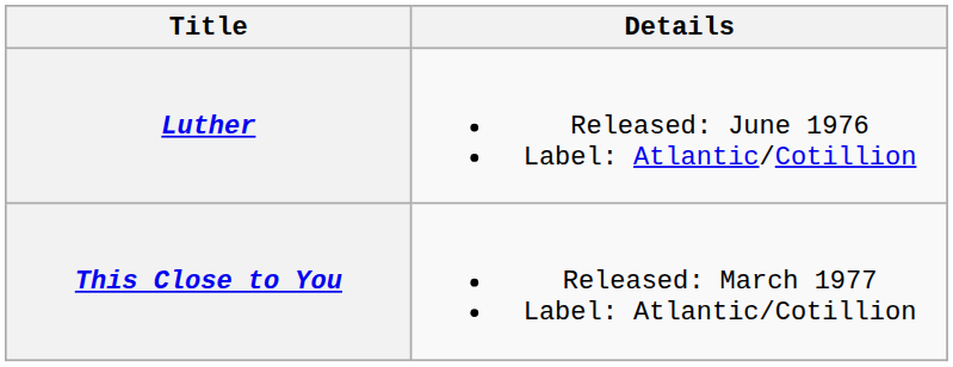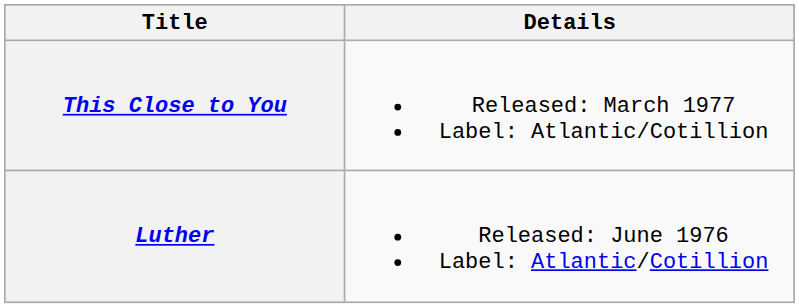 <table class="wikitable plainrowheaders" style="text-align:center;">
 <tr>
 <th scope="col" style="width:15em;">Title</th>
 <th scope="col" style="width:20em;">Details</th>
 </tr>
 <tr>
+<th scope="row"><em><a href='#'>This Close to You</a></em></th>
+<td><br><ul><li>Released: March 1977</li><li>Label: Atlantic/Cotillion</li></ul></td>
+</tr>
+<tr>
 <th scope="row"><em><a href='#'>Luther</a></em></th>
 <td><br><ul><li>Released: June 1976</li><li>Label: <a href='#'>Atlantic</a>/<a href='#'>Cotillion</a></li></ul></td>
 </tr>
-<tr>
-<th scope="row"><em><a href='#'>This Close to You</a></em></th>
-<td><br><ul><li>Released: March 1977</li><li>Label: Atlantic/Cotillion</li></ul></td>
-</tr>
 </table>
